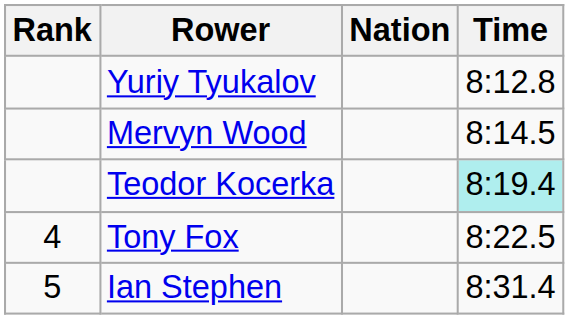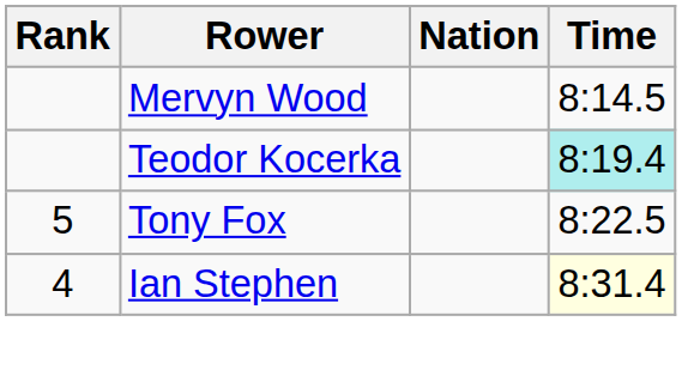 <table class="wikitable sortable" style="text-align:center">
 <tr>
 <th>Rank</th>
 <th>Rower</th>
 <th>Nation</th>
 <th>Time</th>
-</tr>
-<tr>
-<td></td>
-<td align=left><a href='#'>Yuriy Tyukalov</a></td>
-<td align=left></td>
-<td>8:12.8</td>
 </tr>
 <tr>
 <td></td>
 <td align=left><a href='#'>Mervyn Wood</a></td>
 <td align=left></td>
 <td>8:14.5</td>
 </tr>
 <tr>
 <td></td>
 <td align=left><a href='#'>Teodor Kocerka</a></td>
 <td align=left></td>
 <td style="background: paleturquoise;">8:19.4</td>
 </tr>
 <tr>
-<td>4</td>
+<td>5</td>
 <td align=left><a href='#'>Tony Fox</a></td>
 <td align=left></td>
 <td>8:22.5</td>
 </tr>
 <tr>
-<td>5</td>
+<td>4</td>
 <td align=left><a href='#'>Ian Stephen</a></td>
 <td align=left></td>
-<td>8:31.4</td>
+<td style="background: lightyellow;">8:31.4</td>
 </tr>
 </table>
